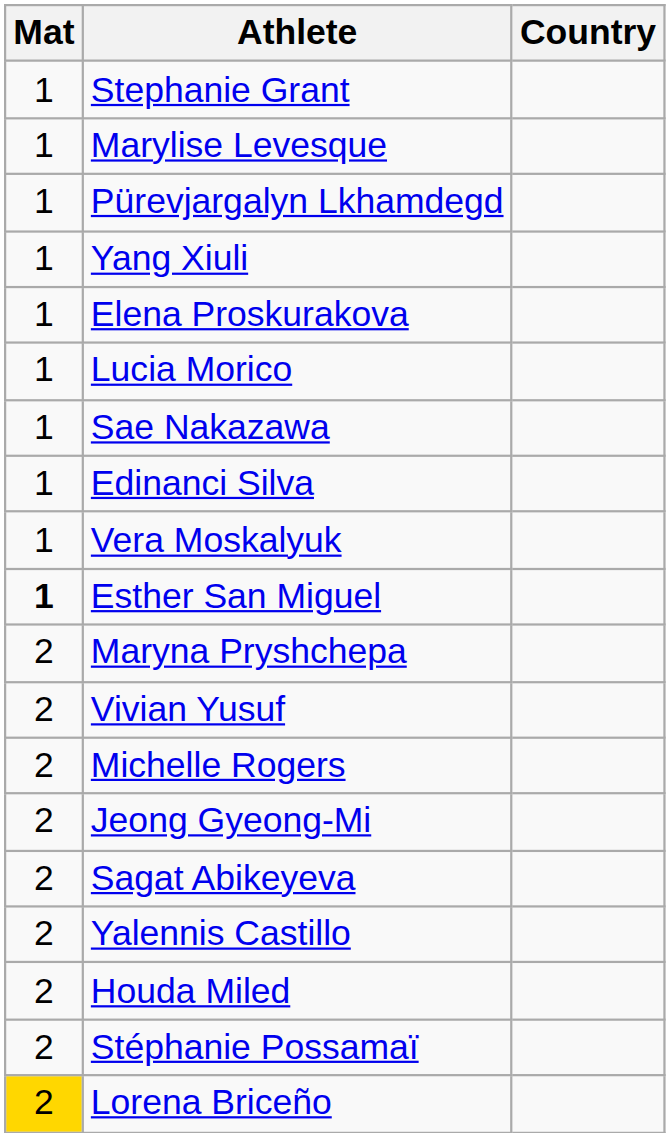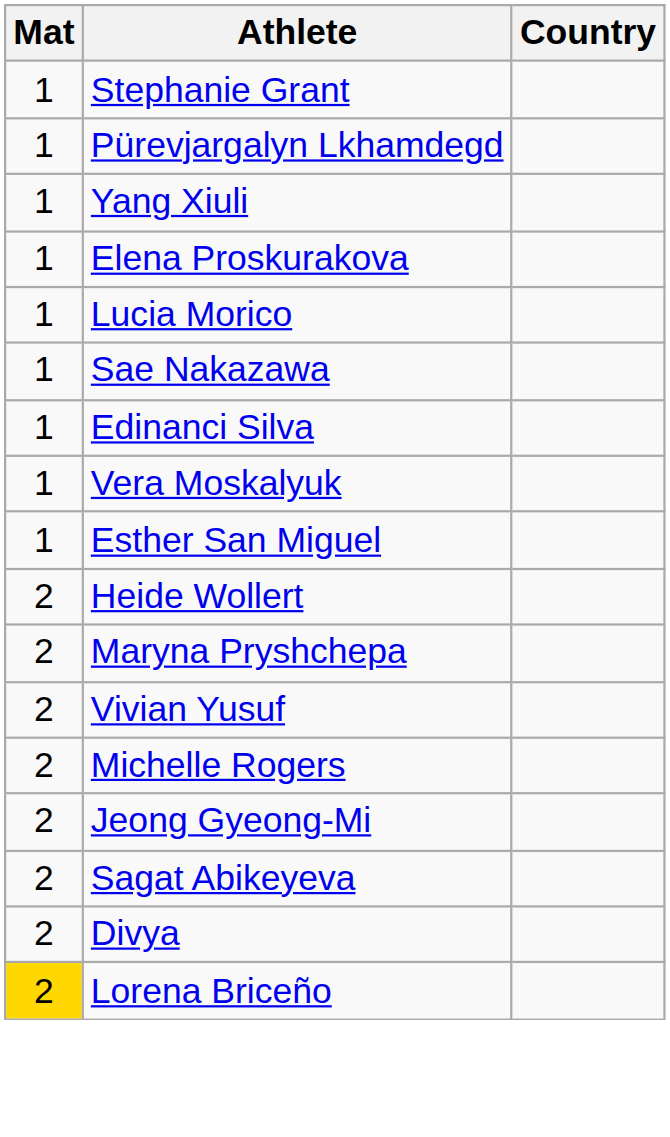 <table class="wikitable sortable" style="text-align:center">
 <tr>
 <th>Mat</th>
 <th>Athlete</th>
 <th>Country</th>
 </tr>
 <tr>
 <td>1</td>
 <td align="left"><a href='#'>Stephanie Grant</a></td>
-<td></td>
-</tr>
-<tr>
-<td>1</td>
-<td align="left"><a href='#'>Marylise Levesque</a></td>
 <td></td>
 </tr>
 <tr>
 <td>1</td>
 <td align="left"><a href='#'>Pürevjargalyn Lkhamdegd</a></td>
 <td></td>
 </tr>
 <tr>
 <td>1</td>
 <td align="left"><a href='#'>Yang Xiuli</a></td>
 <td></td>
 </tr>
 <tr>
 <td>1</td>
 <td align="left"><a href='#'>Elena Proskurakova</a></td>
 <td></td>
 </tr>
 <tr>
 <td>1</td>
 <td align="left"><a href='#'>Lucia Morico</a></td>
 <td></td>
 </tr>
 <tr>
 <td>1</td>
 <td align="left"><a href='#'>Sae Nakazawa</a></td>
 <td></td>
 </tr>
 <tr>
 <td>1</td>
 <td align="left"><a href='#'>Edinanci Silva</a></td>
 <td></td>
 </tr>
 <tr>
 <td>1</td>
 <td align="left"><a href='#'>Vera Moskalyuk</a></td>
 <td></td>
 </tr>
 <tr>
-<td><strong>1</strong></td>
+<td>1</td>
 <td align="left"><a href='#'>Esther San Miguel</a></td>
+<td></td>
+</tr>
+<tr>
+<td>2</td>
+<td align="left"><a href='#'>Heide Wollert</a></td>
 <td></td>
 </tr>
 <tr>
 <td>2</td>
 <td align="left"><a href='#'>Maryna Pryshchepa</a></td>
 <td></td>
 </tr>
 <tr>
 <td>2</td>
 <td align="left"><a href='#'>Vivian Yusuf</a></td>
 <td></td>
 </tr>
 <tr>
 <td>2</td>
 <td align="left"><a href='#'>Michelle Rogers</a></td>
 <td></td>
 </tr>
 <tr>
 <td>2</td>
 <td align="left"><a href='#'>Jeong Gyeong-Mi</a></td>
 <td></td>
 </tr>
 <tr>
 <td>2</td>
 <td align="left"><a href='#'>Sagat Abikeyeva</a></td>
 <td></td>
 </tr>
 <tr>
 <td>2</td>
-<td align="left"><a href='#'>Yalennis Castillo</a></td>
-<td></td>
-</tr>
-<tr>
-<td>2</td>
-<td align="left"><a href='#'>Houda Miled</a></td>
-<td></td>
-</tr>
-<tr>
-<td>2</td>
-<td align="left"><a href='#'>Stéphanie Possamaï</a></td>
+<td align="left"><a href='#'>Divya</a></td>
 <td></td>
 </tr>
 <tr>
 <td style="background: gold;">2</td>
 <td align="left"><a href='#'>Lorena Briceño</a></td>
 <td></td>
 </tr>
 </table>
